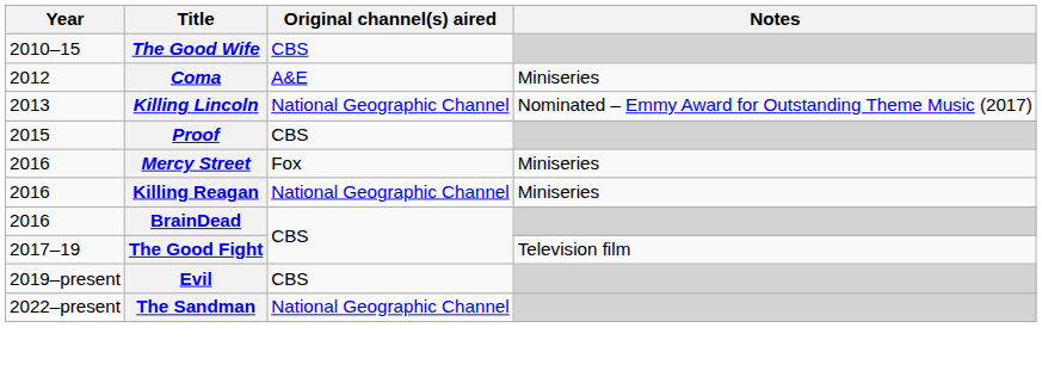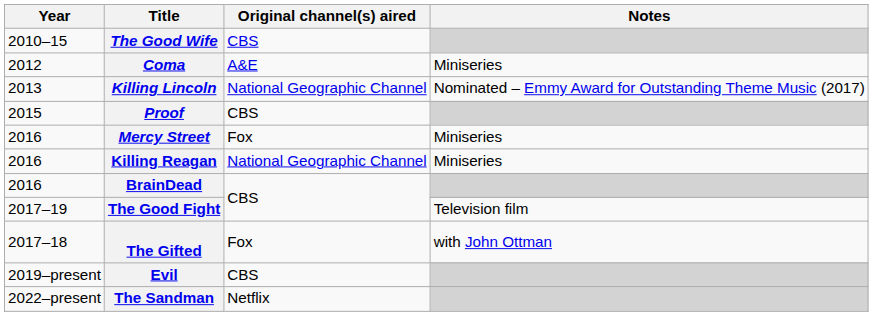 <table class="wikitable plainrowheaders">
 <tr>
 <th>Year</th>
 <th>Title</th>
 <th>Original channel(s) aired</th>
 <th>Notes</th>
 </tr>
 <tr>
 <td>2010–15</td>
 <th style="text-align:center;" scope="row"><em><a href='#'>The Good Wife</a></em></th>
 <td><a href='#'>CBS</a></td>
 <td style="background-color:#D3D3D3;"></td>
 </tr>
 <tr>
 <td>2012</td>
 <th style="text-align:center;" scope="row"><em><a href='#'>Coma</a></em></th>
 <td><a href='#'>A&E</a></td>
 <td>Miniseries</td>
 </tr>
 <tr>
 <td>2013</td>
 <th style="text-align:center;" scope="row"><em><a href='#'>Killing Lincoln</a></em></th>
 <td><a href='#'>National Geographic Channel</a></td>
 <td>Nominated – <a href='#'>Emmy Award for Outstanding Theme Music</a> (2017)</td>
 </tr>
 <tr>
 <td>2015</td>
 <th style="text-align:center;" scope="row"><em><a href='#'>Proof</a></em></th>
 <td>CBS</td>
 <td style="background-color:#D3D3D3;"></td>
 </tr>
 <tr>
 <td>2016</td>
 <th style="text-align:center;" scope="row"><em> <a href='#'>Mercy Street</a></em></th>
 <td>Fox</td>
 <td>Miniseries</td>
 </tr>
 <tr>
 <td>2016</td>
 <th style="text-align:center;" scope="row"><em> <a href='#'></em>Killing Reagan<em></a></th>
 <td><a href='#'>National Geographic Channel</a></td>
 <td>Miniseries</td>
 </tr>
 <tr>
 <td>2016</td>
 <th style="text-align:center;" scope="row"></em><a href='#'>BrainDead</a><em></th>
 <td rowspan="2">CBS</td>
 <td style="background-color:#D3D3D3;"></td>
 </tr>
 <tr>
 <td>2017–19</td>
 <th style="text-align:center;" scope="row"></em><a href='#'>The Good Fight</a><em></th>
 <td>Television film</td>
 </tr>
 <tr>
+<td>2017–18</td>
+<th style="text-align:center;" scope="row"><br></em><a href='#'>The Gifted</a><em></th>
+<td>Fox</td>
+<td>with <a href='#'>John Ottman</a></td>
+</tr>
+<tr>
 <td>2019–present</td>
 <th style="text-align:center;" scope="row"></em><a href='#'>Evil</a><em></th>
 <td>CBS</td>
 <td style="background-color:#D3D3D3;"></td>
 </tr>
 <tr>
 <td>2022–present</td>
 <th style="text-align:center;" scope="row"></em><a href='#'>The Sandman</a><em></th>
-<td><a href='#'>National Geographic Channel</a></td>
+<td>Netflix</td>
 <td style="background-color:#D3D3D3;"></td>
 </tr>
 </table>
